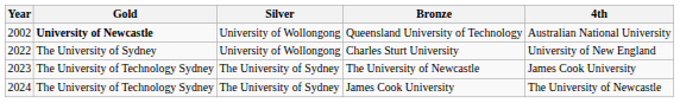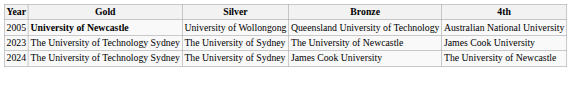 <table class="wikitable">
 <tr>
 <th>Year</th>
 <th>Gold</th>
 <th>Silver</th>
 <th>Bronze</th>
 <th>4th</th>
 </tr>
 <tr>
-<td>2002</td>
+<td>2005</td>
 <td><strong>University of Newcastle</strong></td>
 <td>University of Wollongong</td>
 <td>Queensland University of Technology</td>
 <td>Australian National University</td>
-</tr>
-<tr>
-<td>2022</td>
-<td>The University of Sydney</td>
-<td>University of Wollongong</td>
-<td>Charles Sturt University</td>
-<td>University of New England</td>
 </tr>
 <tr>
 <td>2023</td>
 <td>The University of Technology Sydney</td>
 <td>The University of Sydney</td>
 <td>The University of Newcastle</td>
 <td>James Cook University</td>
 </tr>
 <tr>
 <td>2024</td>
 <td>The University of Technology Sydney</td>
 <td>The University of Sydney</td>
 <td>James Cook University</td>
 <td>The University of Newcastle</td>
 </tr>
 </table>
